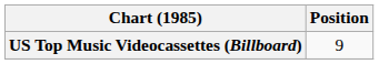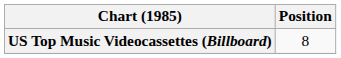 <table class="wikitable plainrowheaders sortable" style="text-align:center;">
 <tr>
 <th scope="col">Chart (1985)</th>
 <th scope="col">Position</th>
 </tr>
 <tr>
 <th scope="row">US Top Music Videocassettes (<em>Billboard</em>)</th>
-<td>9</td>
+<td>8</td>
 </tr>
 <tr>
 </tr>
 </table>
